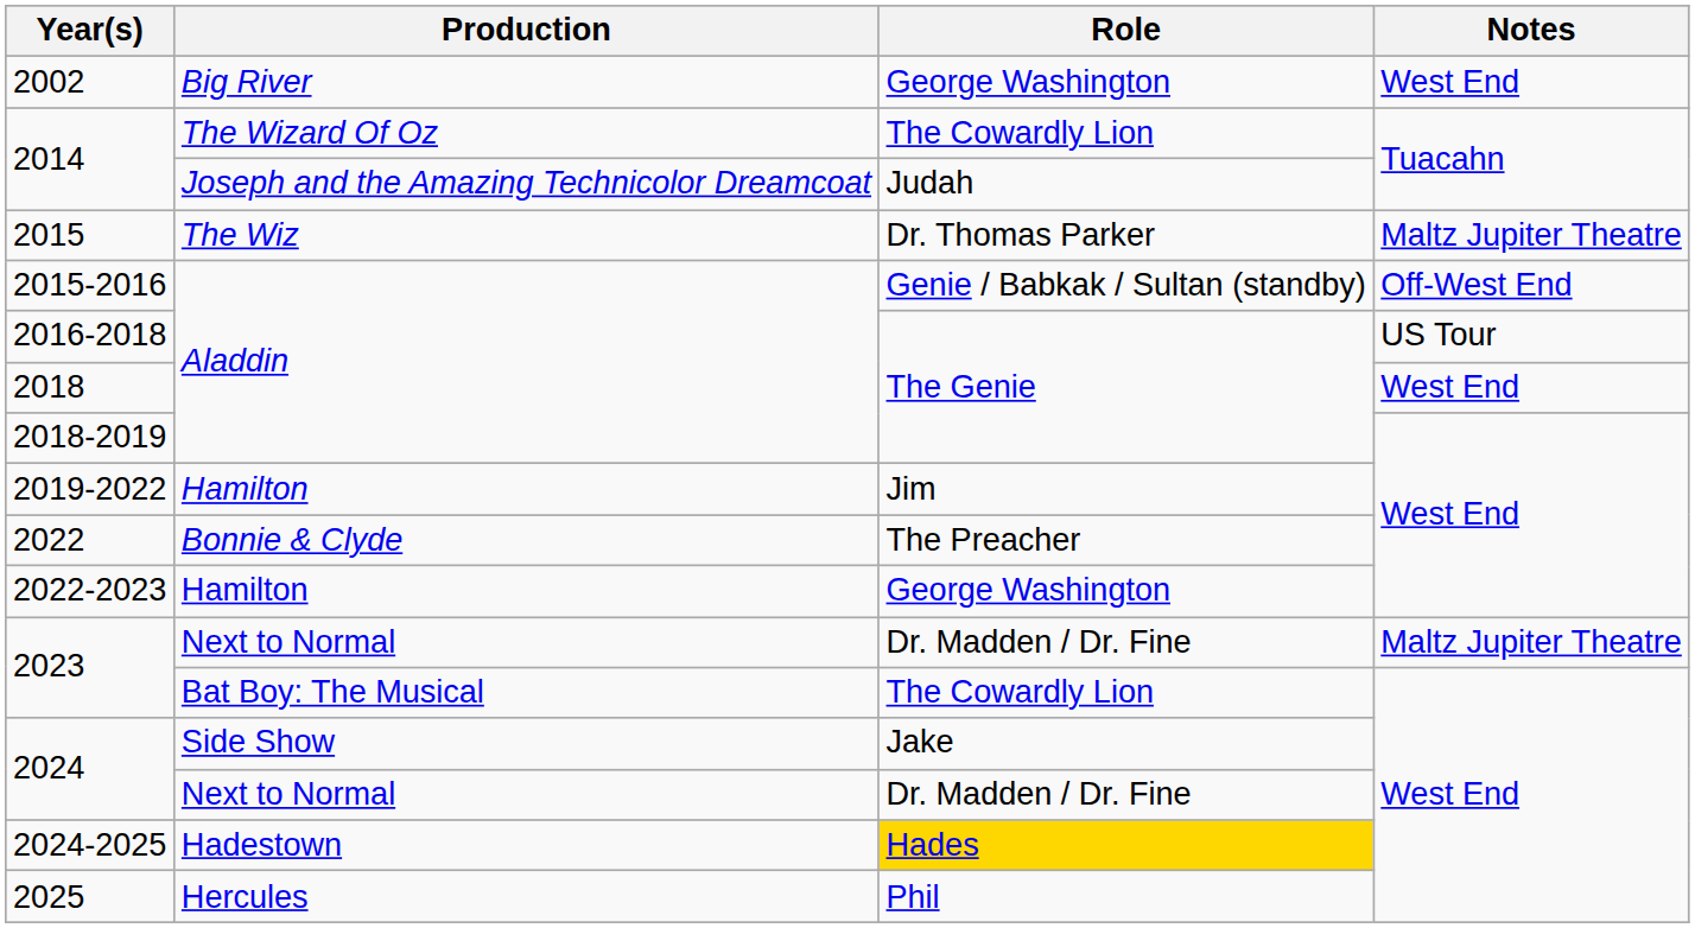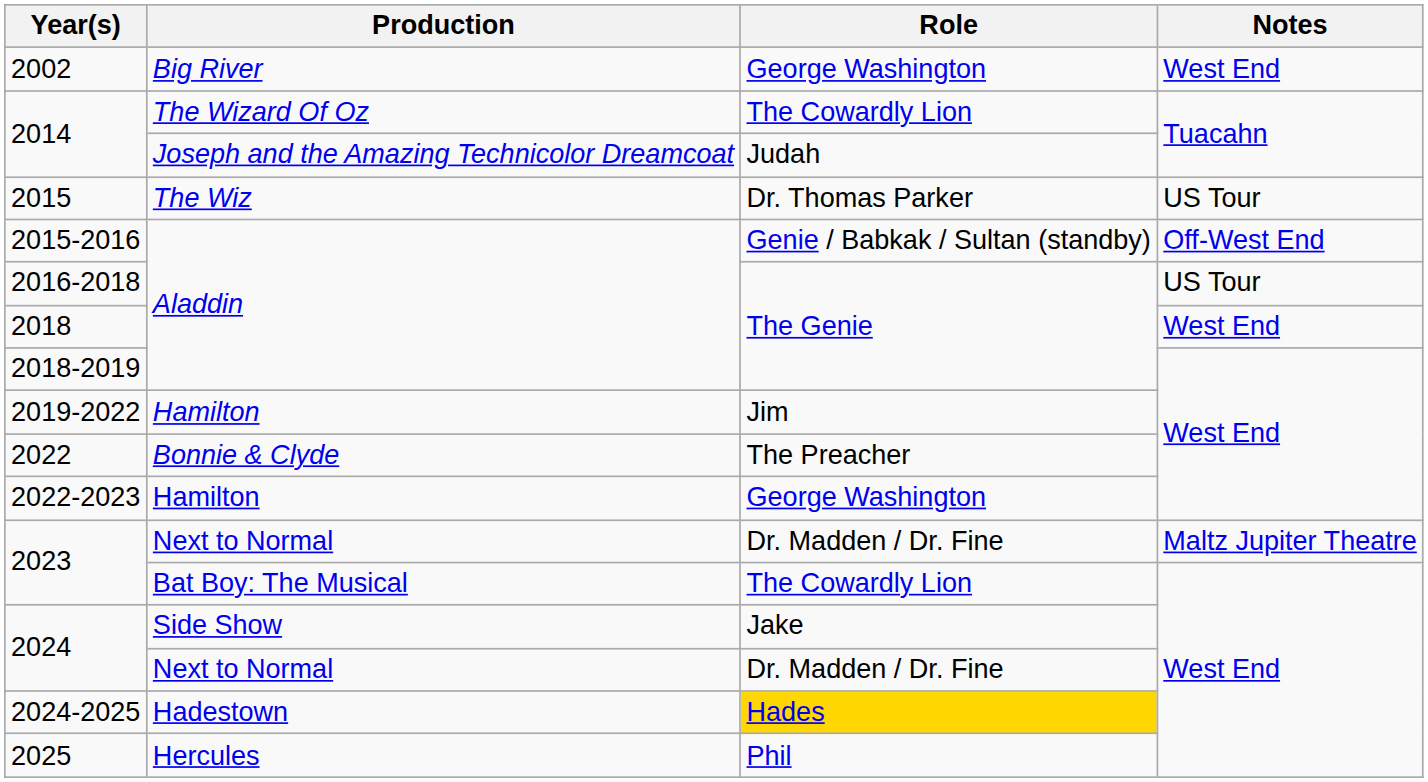 <table class="wikitable">
 <tr>
 <th>Year(s)</th>
 <th>Production</th>
 <th>Role</th>
 <th>Notes</th>
 </tr>
 <tr>
 <td>2002</td>
 <td><a href='#'><em>Big River</em></a></td>
 <td><a href='#'>George Washington</a></td>
 <td><a href='#'>West End</a></td>
 </tr>
 <tr>
 <td rowspan=2>2014</td>
 <td><a href='#'><em>The Wizard Of Oz</em></a></td>
 <td><a href='#'>The Cowardly Lion</a></td>
 <td rowspan=2><a href='#'>Tuacahn</a></td>
 </tr>
 <tr>
 <td><em><a href='#'>Joseph and the Amazing Technicolor Dreamcoat</a></em></td>
 <td>Judah</td>
 </tr>
 <tr>
 <td>2015</td>
 <td><em><a href='#'>The Wiz</a></em></td>
 <td>Dr. Thomas Parker</td>
-<td><a href='#'>Maltz Jupiter Theatre</a></td>
+<td>US Tour</td>
 </tr>
 <tr>
 <td>2015-2016</td>
 <td rowspan=4><em><a href='#'>Aladdin</a></em></td>
 <td><a href='#'>Genie</a> / Babkak / Sultan (standby)</td>
 <td><a href='#'>Off-West End</a></td>
 </tr>
 <tr>
 <td>2016-2018</td>
 <td rowspan=3><a href='#'>The Genie</a></td>
 <td>US Tour</td>
 </tr>
 <tr>
 <td>2018</td>
 <td><a href='#'>West End</a></td>
 </tr>
 <tr>
 <td>2018-2019</td>
 <td rowspan=4><a href='#'>West End</a></td>
 </tr>
 <tr>
 <td>2019-2022</td>
 <td><em><a href='#'>Hamilton</a></em></td>
 <td>Jim</td>
 </tr>
 <tr>
 <td>2022</td>
 <td><em><a href='#'>Bonnie & Clyde</a></td>
 <td>The Preacher</td>
 </tr>
 <tr>
 <td>2022-2023</td>
 <td></em><a href='#'>Hamilton</a><em></td>
 <td><a href='#'>George Washington</a></td>
 </tr>
 <tr>
 <td rowspan=2>2023</td>
 <td></em><a href='#'>Next to Normal</a><em></td>
 <td>Dr. Madden / Dr. Fine</td>
 <td><a href='#'>Maltz Jupiter Theatre</a></td>
 </tr>
 <tr>
 <td></em><a href='#'>Bat Boy: The Musical</a><em></td>
 <td><a href='#'>The Cowardly Lion</a></td>
 <td rowspan=5><a href='#'>West End</a></td>
 </tr>
 <tr>
 <td rowspan=2>2024</td>
 <td></em><a href='#'>Side Show</a><em></td>
 <td>Jake</td>
 </tr>
 <tr>
 <td></em><a href='#'>Next to Normal</a><em></td>
 <td>Dr. Madden / Dr. Fine</td>
 </tr>
 <tr>
 <td>2024-2025</td>
 <td></em><a href='#'>Hadestown</a><em></td>
 <td style="background: gold;"><a href='#'>Hades</a></td>
 </tr>
 <tr>
 <td>2025</td>
 <td></em><a href='#'>Hercules</a><em></td>
 <td><a href='#'>Phil</a></td>
 </tr>
 </table>
